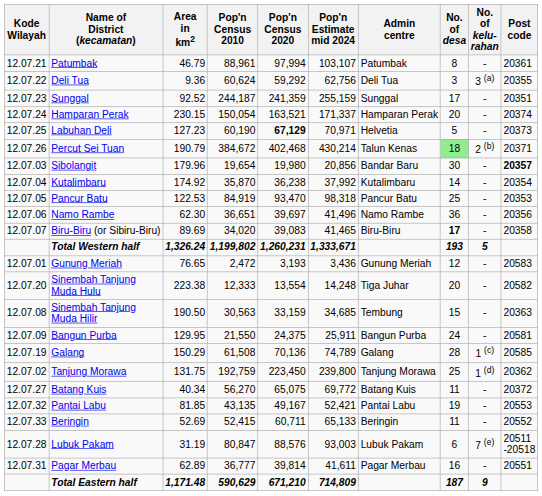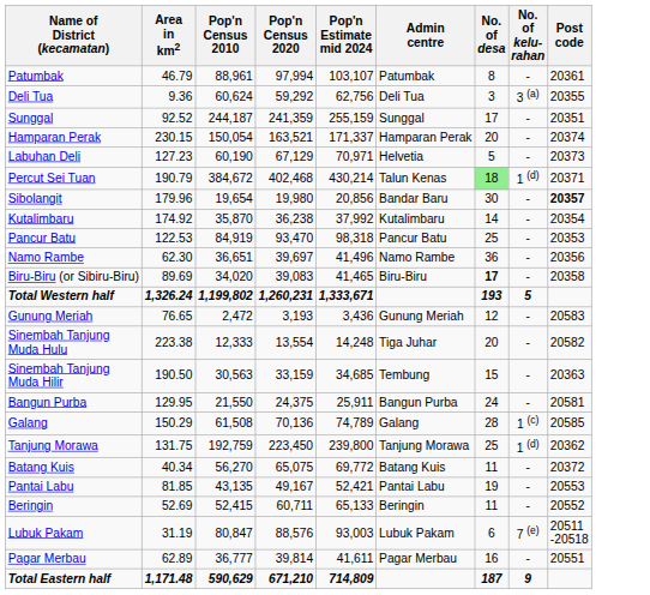 <table class="sortable wikitable">
 <tr>
-<th>Kode <br>Wilayah</th>
 <th>Name of<br>District<br>(<em>kecamatan</em>)</th>
 <th>Area <br>in <br>km<sup>2</sup></th>
 <th>Pop'n<br>Census<br>2010</th>
 <th>Pop'n<br>Census <br>2020</th>
 <th>Pop'n<br>Estimate <br>mid 2024</th>
 <th>Admin<br> centre</th>
 <th>No.<br>of<br><em>desa</em></th>
 <th>No.<br>of<br><em>kelu-<br>rahan</em></th>
 <th>Post<br>code</th>
 </tr>
 <tr>
-<td>12.07.21</td>
 <td><a href='#'>Patumbak</a></td>
 <td align="right">46.79</td>
 <td align="right">88,961</td>
 <td align="right">97,994</td>
 <td align="right">103,107</td>
 <td>Patumbak</td>
 <td align="center">8</td>
 <td align="center">-</td>
 <td>20361</td>
 </tr>
 <tr>
-<td>12.07.22</td>
 <td><a href='#'>Deli Tua</a></td>
 <td align="right">9.36</td>
 <td align="right">60,624</td>
 <td align="right">59,292</td>
 <td align="right">62,756</td>
 <td>Deli Tua</td>
 <td align="center">3</td>
 <td align="center">3 <sup>(a)</sup></td>
 <td>20355</td>
 </tr>
 <tr>
-<td>12.07.23</td>
 <td><a href='#'>Sunggal</a></td>
 <td align="right">92.52</td>
 <td align="right">244,187</td>
 <td align="right">241,359</td>
 <td align="right">255,159</td>
 <td>Sunggal</td>
 <td align="center">17</td>
 <td align="center">-</td>
 <td>20351</td>
 </tr>
 <tr>
-<td>12.07.24</td>
 <td><a href='#'>Hamparan Perak</a></td>
 <td align="right">230.15</td>
 <td align="right">150,054</td>
 <td align="right">163,521</td>
 <td align="right">171,337</td>
 <td>Hamparan Perak</td>
 <td align="center">20</td>
 <td align="center">-</td>
 <td>20374</td>
 </tr>
 <tr>
-<td>12.07.25</td>
 <td><a href='#'>Labuhan Deli</a></td>
 <td align="right">127.23</td>
 <td align="right">60,190</td>
-<td align="right"><strong>67,129</strong></td>
+<td align="right">67,129</td>
 <td align="right">70,971</td>
 <td>Helvetia</td>
 <td align="center">5</td>
 <td align="center">-</td>
 <td>20373</td>
 </tr>
 <tr>
-<td>12.07.26</td>
 <td><a href='#'>Percut Sei Tuan</a></td>
 <td align="right">190.79</td>
 <td align="right">384,672</td>
 <td align="right">402,468</td>
 <td align="right">430,214</td>
 <td>Talun Kenas</td>
 <td align="center" style="background: lightgreen;">18</td>
-<td align="center">2 <sup>(b)</sup></td>
+<td align="center">1 <sup>(d)</sup></td>
 <td>20371</td>
 </tr>
 <tr>
-<td>12.07.03</td>
 <td><a href='#'>Sibolangit</a></td>
 <td align="right">179.96</td>
 <td align="right">19,654</td>
 <td align="right">19,980</td>
 <td align="right">20,856</td>
 <td>Bandar Baru</td>
 <td align="center">30</td>
 <td align="center">-</td>
 <td><strong>20357</strong></td>
 </tr>
 <tr>
-<td>12.07.04</td>
 <td><a href='#'>Kutalimbaru</a></td>
 <td align="right">174.92</td>
 <td align="right">35,870</td>
 <td align="right">36,238</td>
 <td align="right">37,992</td>
 <td>Kutalimbaru</td>
 <td align="center">14</td>
 <td align="center">-</td>
 <td>20354</td>
 </tr>
 <tr>
-<td>12.07.05</td>
 <td><a href='#'>Pancur Batu</a></td>
 <td align="right">122.53</td>
 <td align="right">84,919</td>
 <td align="right">93,470</td>
 <td align="right">98,318</td>
 <td>Pancur Batu</td>
 <td align="center">25</td>
 <td align="center">-</td>
 <td>20353</td>
 </tr>
 <tr>
-<td>12.07.06</td>
 <td><a href='#'>Namo Rambe</a></td>
 <td align="right">62.30</td>
 <td align="right">36,651</td>
 <td align="right">39,697</td>
 <td align="right">41,496</td>
 <td>Namo Rambe</td>
 <td align="center">36</td>
 <td align="center">-</td>
 <td>20356</td>
 </tr>
 <tr>
-<td>12.07.07</td>
 <td><a href='#'>Biru-Biru</a> (or Sibiru-Biru) </td>
 <td align="right">89.69</td>
 <td align="right">34,020</td>
 <td align="right">39,083</td>
 <td align="right">41,465</td>
 <td>Biru-Biru</td>
 <td align="center"><strong>17</strong></td>
 <td align="center">-</td>
 <td>20358</td>
 </tr>
 <tr>
-<td></td>
 <td><strong><em>Total Western half</em></strong></td>
 <td align="right"><strong><em>1,326.24</em></strong></td>
 <td align="right"><strong><em>1,199,802</em></strong></td>
 <td align="right"><strong><em>1,260,231</em></strong></td>
 <td align="right"><strong><em>1,333,671</em></strong></td>
 <td></td>
 <td align="center"><strong><em>193</em></strong></td>
 <td align="center"><strong><em>5</em></strong></td>
 <td></td>
 </tr>
 <tr>
-<td>12.07.01</td>
 <td><a href='#'>Gunung Meriah</a></td>
 <td align="right">76.65</td>
 <td align="right">2,472</td>
 <td align="right">3,193</td>
 <td align="right">3,436</td>
 <td>Gunung Meriah</td>
 <td align="center">12</td>
 <td align="center">-</td>
 <td>20583</td>
 </tr>
 <tr>
-<td>12.07.20</td>
 <td><a href='#'>Sinembah Tanjung<br>Muda Hulu</a></td>
 <td align="right">223.38</td>
 <td align="right">12,333</td>
 <td align="right">13,554</td>
 <td align="right">14,248</td>
 <td>Tiga Juhar</td>
 <td align="center">20</td>
 <td align="center">-</td>
 <td>20582</td>
 </tr>
 <tr>
-<td>12.07.08</td>
 <td><a href='#'>Sinembah Tanjung<br>Muda Hilir</a></td>
 <td align="right">190.50</td>
 <td align="right">30,563</td>
 <td align="right">33,159</td>
 <td align="right">34,685</td>
 <td>Tembung</td>
 <td align="center">15</td>
 <td align="center">-</td>
 <td>20363</td>
 </tr>
 <tr>
-<td>12.07.09</td>
 <td><a href='#'>Bangun Purba</a></td>
 <td align="right">129.95</td>
 <td align="right">21,550</td>
 <td align="right">24,375</td>
 <td align="right">25,911</td>
 <td>Bangun Purba</td>
 <td align="center">24</td>
 <td align="center">-</td>
 <td>20581</td>
 </tr>
 <tr>
-<td>12.07.19</td>
 <td><a href='#'>Galang</a></td>
 <td align="right">150.29</td>
 <td align="right">61,508</td>
 <td align="right">70,136</td>
 <td align="right">74,789</td>
 <td>Galang</td>
 <td align="center">28</td>
 <td align="center">1 <sup>(c)</sup></td>
 <td>20585</td>
 </tr>
 <tr>
-<td>12.07.02</td>
 <td><a href='#'>Tanjung Morawa</a></td>
 <td align="right">131.75</td>
 <td align="right">192,759</td>
 <td align="right">223,450</td>
 <td align="right">239,800</td>
 <td>Tanjung Morawa</td>
 <td align="center">25</td>
 <td align="center">1 <sup>(d)</sup></td>
 <td>20362</td>
 </tr>
 <tr>
-<td>12.07.27</td>
 <td><a href='#'>Batang Kuis</a></td>
 <td align="right">40.34</td>
 <td align="right">56,270</td>
 <td align="right">65,075</td>
 <td align="right">69,772</td>
 <td>Batang Kuis</td>
 <td align="center">11</td>
 <td align="center">-</td>
 <td>20372</td>
 </tr>
 <tr>
-<td>12.07.32</td>
 <td><a href='#'>Pantai Labu</a></td>
 <td align="right">81.85</td>
 <td align="right">43,135</td>
 <td align="right">49,167</td>
 <td align="right">52,421</td>
 <td>Pantai Labu</td>
 <td align="center">19</td>
 <td align="center">-</td>
 <td>20553</td>
 </tr>
 <tr>
-<td>12.07.33</td>
 <td><a href='#'>Beringin</a></td>
 <td align="right">52.69</td>
 <td align="right">52,415</td>
 <td align="right">60,711</td>
 <td align="right">65,133</td>
 <td>Beringin</td>
 <td align="center">11</td>
 <td align="center">-</td>
 <td>20552</td>
 </tr>
 <tr>
-<td>12.07.28</td>
 <td><a href='#'>Lubuk Pakam</a></td>
 <td align="right">31.19</td>
 <td align="right">80,847</td>
 <td align="right">88,576</td>
 <td align="right">93,003</td>
 <td>Lubuk Pakam</td>
 <td align="center">6</td>
 <td align="center">7 <sup>(e)</sup></td>
 <td>20511<br>-20518</td>
 </tr>
 <tr>
-<td>12.07.31</td>
 <td><a href='#'>Pagar Merbau</a></td>
 <td align="right">62.89</td>
 <td align="right">36,777</td>
 <td align="right">39,814</td>
 <td align="right">41,611</td>
 <td>Pagar Merbau</td>
 <td align="center">16</td>
 <td align="center">-</td>
 <td>20551</td>
 </tr>
 <tr>
-<td></td>
 <td><strong><em>Total Eastern half</em></strong></td>
 <td align="right"><strong><em>1,171.48</em></strong></td>
 <td align="right"><strong><em>590,629</em></strong></td>
 <td align="right"><strong><em>671,210</em></strong></td>
 <td align="right"><strong><em>714,809</em></strong></td>
 <td></td>
 <td align="center"><strong><em>187</em></strong></td>
 <td align="center"><strong><em>9</em></strong></td>
 <td></td>
 </tr>
 </table>
